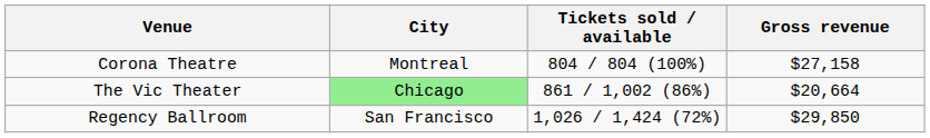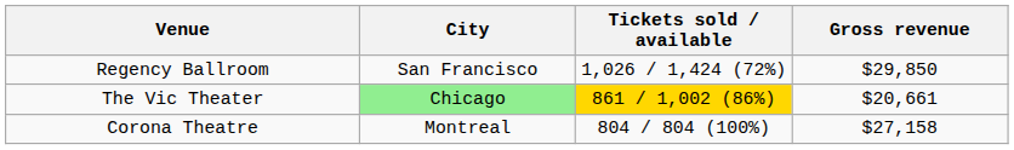 <table class="wikitable" style="text-align:center">
 <tr>
 <th style="width:250px;">Venue</th>
 <th style="width:150px;">City</th>
 <th style="width:150px;">Tickets sold / available</th>
 <th style="width:150px;">Gross revenue</th>
 </tr>
 <tr>
+<td>Regency Ballroom</td>
+<td>San Francisco</td>
+<td>1,026 / 1,424 (72%)</td>
+<td>$29,850</td>
+</tr>
+<tr>
+<td>The Vic Theater</td>
+<td style="background: lightgreen;">Chicago</td>
+<td style="background: gold;">861 / 1,002 (86%)</td>
+<td>$20,661</td>
+</tr>
+<tr>
 <td>Corona Theatre</td>
 <td>Montreal</td>
 <td>804 / 804 (100%)</td>
 <td>$27,158</td>
 </tr>
-<tr>
-<td>The Vic Theater</td>
-<td style="background: lightgreen;">Chicago</td>
-<td>861 / 1,002 (86%)</td>
-<td>$20,664</td>
-</tr>
-<tr>
-<td>Regency Ballroom</td>
-<td>San Francisco</td>
-<td>1,026 / 1,424 (72%)</td>
-<td>$29,850</td>
-</tr>
 </table>
